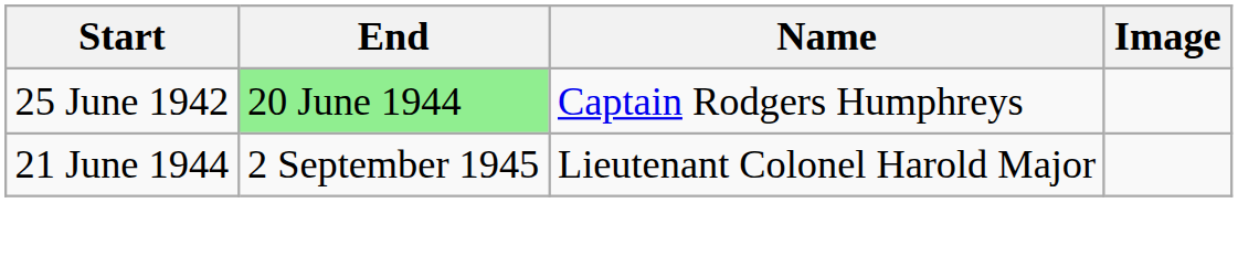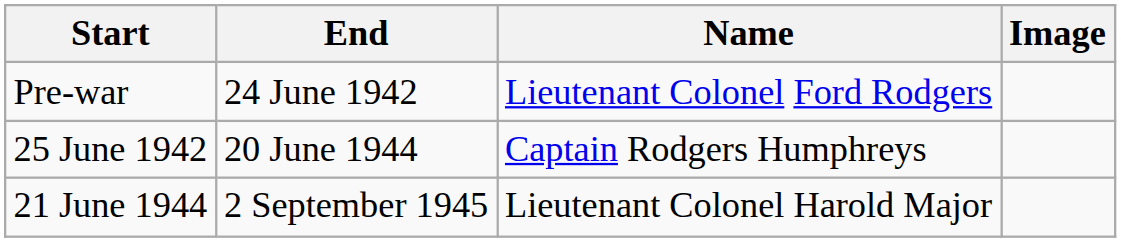 <table class="wikitable">
 <tr>
 <th>Start</th>
 <th>End</th>
 <th>Name</th>
 <th>Image</th>
 </tr>
 <tr>
+<td>Pre-war</td>
+<td>24 June 1942</td>
+<td><a href='#'>Lieutenant Colonel</a> <a href='#'>Ford Rodgers</a></td>
+<td></td>
+</tr>
+<tr>
 <td>25 June 1942</td>
-<td style="background: lightgreen;">20 June 1944</td>
+<td>20 June 1944</td>
 <td><a href='#'>Captain</a> Rodgers Humphreys</td>
 <td></td>
 </tr>
 <tr>
 <td>21 June 1944</td>
 <td>2 September 1945</td>
 <td>Lieutenant Colonel Harold Major</td>
 <td></td>
 </tr>
 </table>
